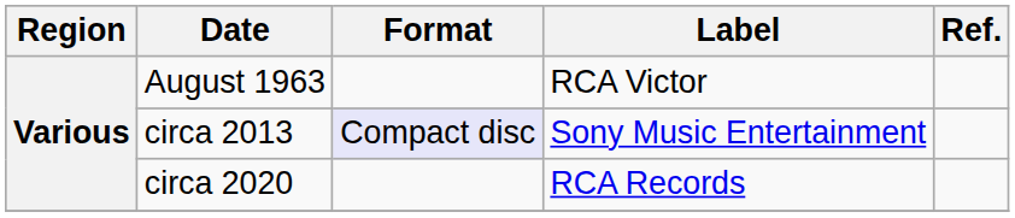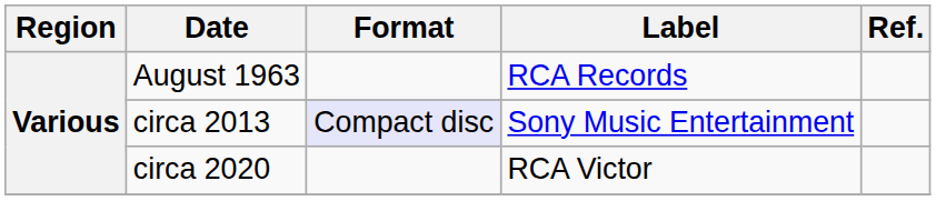 <table class="wikitable plainrowheaders">
 <tr>
 <th scope="col">Region</th>
 <th scope="col">Date</th>
 <th scope="col">Format</th>
 <th scope="col">Label</th>
 <th scope="col">Ref.</th>
 </tr>
 <tr>
 <th scope="row" rowspan="3">Various</th>
 <td>August 1963</td>
 <td></td>
-<td>RCA Victor</td>
+<td><a href='#'>RCA Records</a></td>
 <td></td>
 </tr>
 <tr>
 <td>circa 2013</td>
 <td style="background: lavender;">Compact disc</td>
 <td><a href='#'>Sony Music Entertainment</a></td>
 <td></td>
 </tr>
 <tr>
 <td>circa 2020</td>
 <td></td>
-<td><a href='#'>RCA Records</a></td>
+<td>RCA Victor</td>
 <td></td>
 </tr>
 <tr>
 </tr>
 </table>
